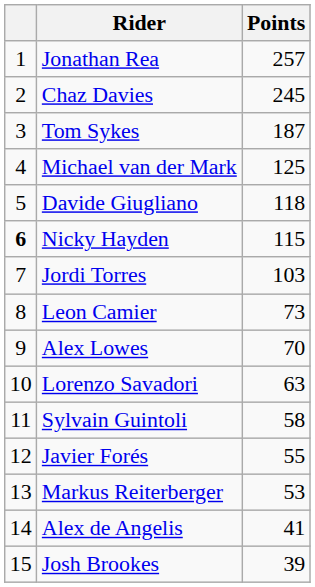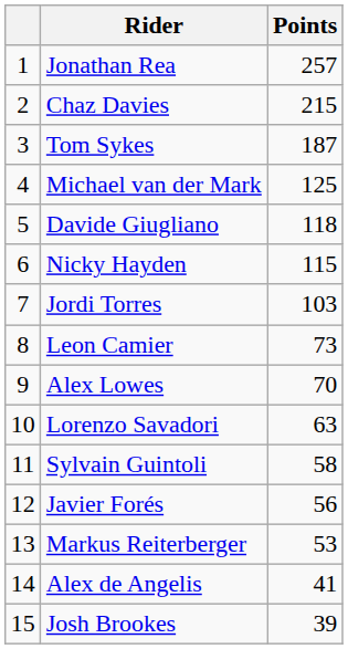 <table class="wikitable" style="font-size: 95%;">
 <tr>
 <th></th>
 <th>Rider</th>
 <th>Points</th>
 </tr>
 <tr>
 <td align=center>1</td>
 <td> <a href='#'>Jonathan Rea</a></td>
 <td align=right>257</td>
 </tr>
 <tr>
 <td align=center>2</td>
 <td> <a href='#'>Chaz Davies</a></td>
-<td align=right>245</td>
+<td align=right>215</td>
 </tr>
 <tr>
 <td align=center>3</td>
 <td> <a href='#'>Tom Sykes</a></td>
 <td align=right>187</td>
 </tr>
 <tr>
 <td align=center>4</td>
 <td> <a href='#'>Michael van der Mark</a></td>
 <td align=right>125</td>
 </tr>
 <tr>
 <td align=center>5</td>
 <td> <a href='#'>Davide Giugliano</a></td>
 <td align=right>118</td>
 </tr>
 <tr>
-<td align=center><strong>6</strong></td>
+<td align=center>6</td>
 <td> <a href='#'>Nicky Hayden</a></td>
 <td align=right>115</td>
 </tr>
 <tr>
 <td align=center>7</td>
 <td> <a href='#'>Jordi Torres</a></td>
 <td align=right>103</td>
 </tr>
 <tr>
 <td align=center>8</td>
 <td> <a href='#'>Leon Camier</a></td>
 <td align=right>73</td>
 </tr>
 <tr>
 <td align=center>9</td>
 <td> <a href='#'>Alex Lowes</a></td>
 <td align=right>70</td>
 </tr>
 <tr>
 <td align=center>10</td>
 <td> <a href='#'>Lorenzo Savadori</a></td>
 <td align=right>63</td>
 </tr>
 <tr>
 <td align=center>11</td>
 <td> <a href='#'>Sylvain Guintoli</a></td>
 <td align=right>58</td>
 </tr>
 <tr>
 <td align=center>12</td>
 <td> <a href='#'>Javier Forés</a></td>
-<td align=right>55</td>
+<td align=right>56</td>
 </tr>
 <tr>
 <td align=center>13</td>
 <td> <a href='#'>Markus Reiterberger</a></td>
 <td align=right>53</td>
 </tr>
 <tr>
 <td align=center>14</td>
 <td> <a href='#'>Alex de Angelis</a></td>
 <td align=right>41</td>
 </tr>
 <tr>
 <td align=center>15</td>
 <td> <a href='#'>Josh Brookes</a></td>
 <td align=right>39</td>
 </tr>
 </table>
